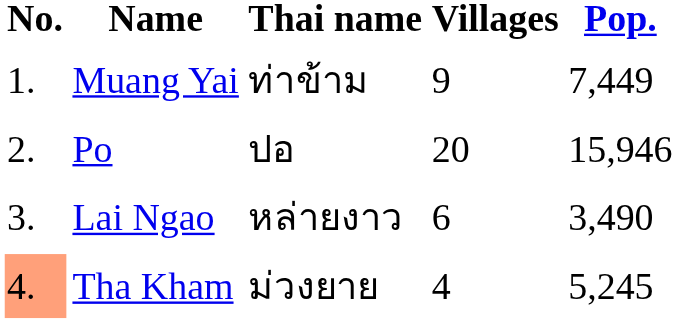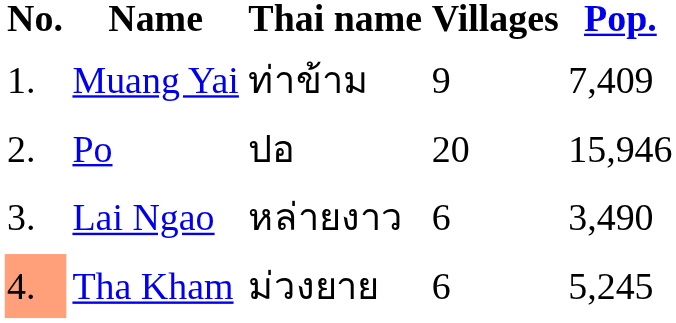 <table>
 <tr>
 <th>No.</th>
 <th>Name</th>
 <th>Thai name</th>
 <th>Villages</th>
 <th><a href='#'>Pop.</a></th>
 </tr>
 <tr>
 <td>1.</td>
 <td><a href='#'>Muang Yai</a></td>
 <td>ท่าข้าม</td>
 <td>9</td>
-<td>7,449</td>
+<td>7,409</td>
 <td></td>
 </tr>
 <tr>
 <td>2.</td>
 <td><a href='#'>Po</a></td>
 <td>ปอ</td>
 <td>20</td>
 <td>15,946</td>
 <td></td>
 </tr>
 <tr>
 <td>3.</td>
 <td><a href='#'>Lai Ngao</a></td>
 <td>หล่ายงาว</td>
 <td>6</td>
 <td>3,490</td>
 <td></td>
 </tr>
 <tr>
 <td style="background: lightsalmon;">4.</td>
 <td><a href='#'>Tha Kham</a></td>
 <td>ม่วงยาย</td>
-<td>4</td>
+<td>6</td>
 <td>5,245</td>
 <td></td>
 </tr>
 </table>
